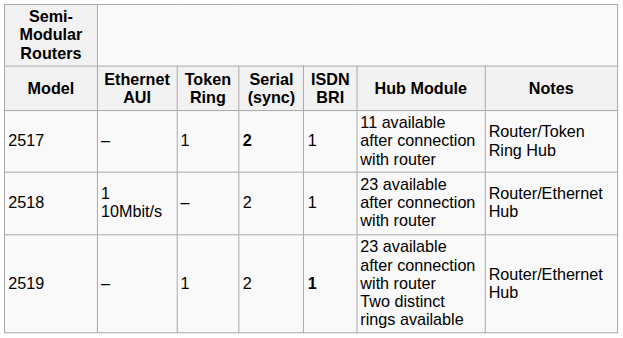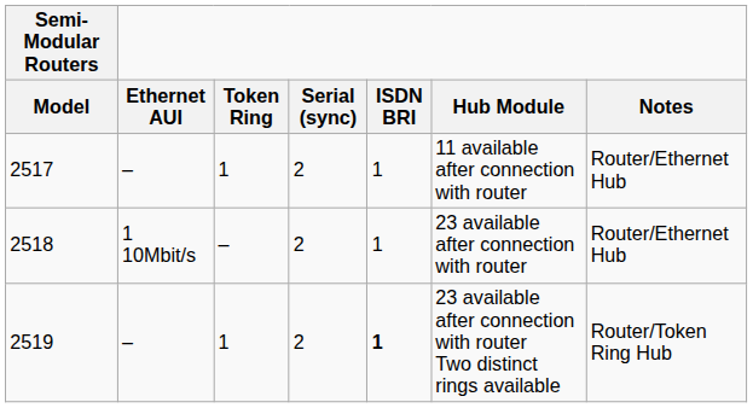 <table class="wikitable">
 <tr>
 <th>Semi-Modular Routers</th>
 </tr>
 <tr>
 <th>Model</th>
 <th>Ethernet AUI</th>
 <th>Token Ring</th>
 <th>Serial (sync)</th>
 <th>ISDN BRI</th>
 <th>Hub Module</th>
 <th>Notes</th>
 </tr>
 <tr>
 <td>2517</td>
 <td>–</td>
 <td>1</td>
-<td><strong>2</strong></td>
+<td>2</td>
 <td>1</td>
 <td>11 available after connection with router</td>
-<td>Router/Token Ring Hub</td>
+<td>Router/Ethernet Hub</td>
 </tr>
 <tr>
 <td>2518</td>
 <td>1 10Mbit/s</td>
 <td>–</td>
 <td>2</td>
 <td>1</td>
 <td>23 available after connection with router</td>
 <td>Router/Ethernet Hub</td>
 </tr>
 <tr>
 <td>2519</td>
 <td>–</td>
 <td>1</td>
 <td>2</td>
 <td><strong>1</strong></td>
 <td>23 available after connection with router<br> Two distinct rings available</td>
-<td>Router/Ethernet Hub</td>
+<td>Router/Token Ring Hub</td>
 </tr>
 </table>
